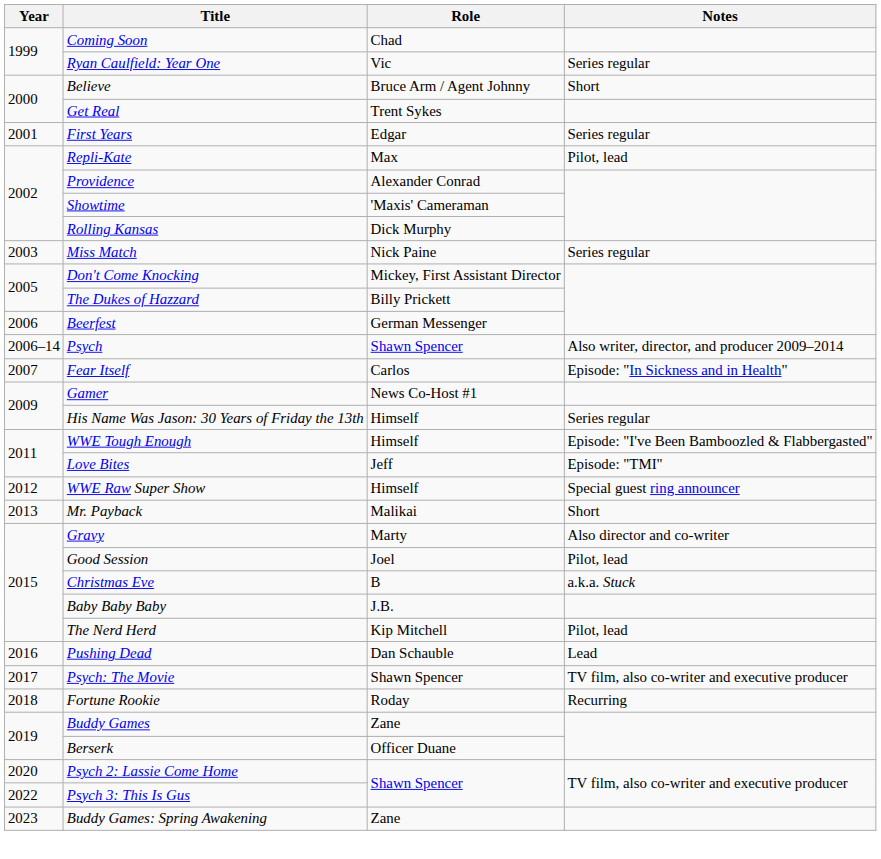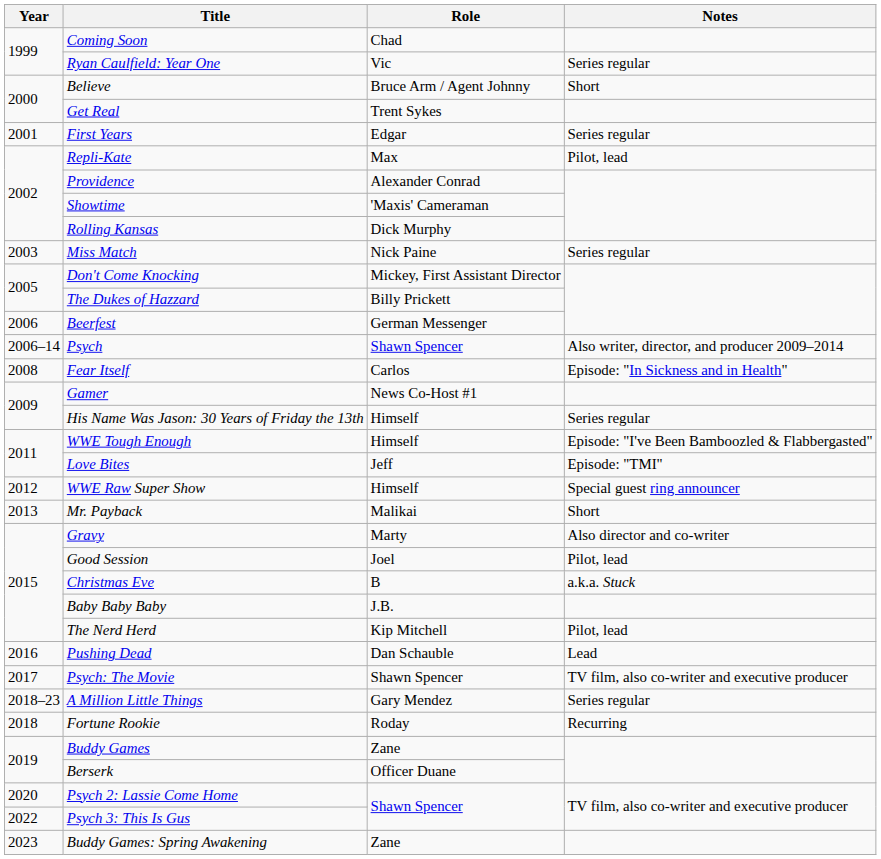 <table class="wikitable sortable">
 <tr>
 <th>Year</th>
 <th>Title</th>
 <th>Role</th>
 <th>Notes</th>
 </tr>
 <tr>
 <td rowspan="2">1999</td>
 <td><em><a href='#'>Coming Soon</a></em></td>
 <td>Chad</td>
 <td></td>
 </tr>
 <tr>
 <td><em><a href='#'>Ryan Caulfield: Year One</a></em></td>
 <td>Vic</td>
 <td>Series regular</td>
 </tr>
 <tr>
 <td rowspan="2">2000</td>
 <td><em>Believe</em></td>
 <td>Bruce Arm / Agent Johnny</td>
 <td>Short</td>
 </tr>
 <tr>
 <td><em><a href='#'>Get Real</a></em></td>
 <td>Trent Sykes</td>
 <td></td>
 </tr>
 <tr>
 <td>2001</td>
 <td><em><a href='#'>First Years</a></em></td>
 <td>Edgar</td>
 <td>Series regular</td>
 </tr>
 <tr>
 <td rowspan="4">2002</td>
 <td><em><a href='#'>Repli-Kate</a></em></td>
 <td>Max</td>
 <td>Pilot, lead</td>
 </tr>
 <tr>
 <td><em><a href='#'>Providence</a></em></td>
 <td>Alexander Conrad</td>
 <td rowspan="3"></td>
 </tr>
 <tr>
 <td><em><a href='#'>Showtime</a></em></td>
 <td>'Maxis' Cameraman</td>
 </tr>
 <tr>
 <td><em><a href='#'>Rolling Kansas</a></em></td>
 <td>Dick Murphy</td>
 </tr>
 <tr>
 <td>2003</td>
 <td><em><a href='#'>Miss Match</a></em></td>
 <td>Nick Paine</td>
 <td>Series regular</td>
 </tr>
 <tr>
 <td rowspan="2">2005</td>
 <td><em><a href='#'>Don't Come Knocking</a></em></td>
 <td>Mickey, First Assistant Director</td>
 <td rowspan="3"></td>
 </tr>
 <tr>
 <td><em><a href='#'>The Dukes of Hazzard</a></em></td>
 <td>Billy Prickett</td>
 </tr>
 <tr>
 <td>2006</td>
 <td><em><a href='#'>Beerfest</a></em></td>
 <td>German Messenger</td>
 </tr>
 <tr>
 <td>2006–14</td>
 <td><em><a href='#'>Psych</a></em></td>
 <td><a href='#'>Shawn Spencer</a></td>
 <td>Also writer, director, and producer 2009–2014</td>
 </tr>
 <tr>
-<td>2007</td>
+<td>2008</td>
 <td><em><a href='#'>Fear Itself</a></em></td>
 <td>Carlos</td>
 <td>Episode: "<a href='#'>In Sickness and in Health</a>"</td>
 </tr>
 <tr>
 <td rowspan="2">2009</td>
 <td><em><a href='#'>Gamer</a></em></td>
 <td>News Co-Host #1</td>
 <td></td>
 </tr>
 <tr>
 <td><em>His Name Was Jason: 30 Years of Friday the 13th</em></td>
 <td>Himself</td>
 <td>Series regular</td>
 </tr>
 <tr>
 <td rowspan="2">2011</td>
 <td><em><a href='#'>WWE Tough Enough</a></em></td>
 <td>Himself</td>
 <td>Episode: "I've Been Bamboozled & Flabbergasted"</td>
 </tr>
 <tr>
 <td><em><a href='#'>Love Bites</a></em></td>
 <td>Jeff</td>
 <td>Episode: "TMI"</td>
 </tr>
 <tr>
 <td>2012</td>
 <td><em><a href='#'>WWE Raw</a> Super Show</em></td>
 <td>Himself</td>
 <td>Special guest <a href='#'>ring announcer</a></td>
 </tr>
 <tr>
 <td>2013</td>
 <td><em>Mr. Payback</em></td>
 <td>Malikai</td>
 <td>Short</td>
 </tr>
 <tr>
 <td rowspan="5">2015</td>
 <td><em><a href='#'>Gravy</a></em></td>
 <td>Marty</td>
 <td>Also director and co-writer</td>
 </tr>
 <tr>
 <td><em>Good Session</em></td>
 <td>Joel</td>
 <td>Pilot, lead</td>
 </tr>
 <tr>
 <td><em><a href='#'>Christmas Eve</a></em></td>
 <td>B</td>
 <td>a.k.a. <em>Stuck</em></td>
 </tr>
 <tr>
 <td><em>Baby Baby Baby</em></td>
 <td>J.B.</td>
 <td></td>
 </tr>
 <tr>
 <td><em>The Nerd Herd</em></td>
 <td>Kip Mitchell</td>
 <td>Pilot, lead</td>
 </tr>
 <tr>
 <td>2016</td>
 <td><em><a href='#'>Pushing Dead</a></em></td>
 <td>Dan Schauble</td>
 <td>Lead</td>
 </tr>
 <tr>
 <td>2017</td>
 <td><em><a href='#'>Psych: The Movie</a></em></td>
 <td>Shawn Spencer</td>
 <td>TV film, also co-writer and executive producer</td>
 </tr>
 <tr>
+<td>2018–23</td>
+<td><em><a href='#'>A Million Little Things</a></em></td>
+<td>Gary Mendez</td>
+<td>Series regular</td>
+</tr>
+<tr>
 <td>2018</td>
 <td><em>Fortune Rookie</em></td>
 <td>Roday</td>
 <td>Recurring</td>
 </tr>
 <tr>
 <td rowspan="2">2019</td>
 <td><em><a href='#'>Buddy Games</a></em></td>
 <td>Zane</td>
 <td rowspan="2"></td>
 </tr>
 <tr>
 <td><em>Berserk</em></td>
 <td>Officer Duane</td>
 </tr>
 <tr>
 <td>2020</td>
 <td><em><a href='#'>Psych 2: Lassie Come Home</a></em></td>
 <td rowspan="2"><a href='#'>Shawn Spencer</a></td>
 <td rowspan="2">TV film, also co-writer and executive producer</td>
 </tr>
 <tr>
 <td>2022</td>
 <td><em><a href='#'>Psych 3: This Is Gus</a></em></td>
 </tr>
 <tr>
 <td>2023</td>
 <td><em>Buddy Games: Spring Awakening</em></td>
 <td>Zane</td>
 <td></td>
 </tr>
 </table>
